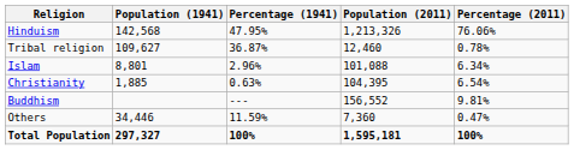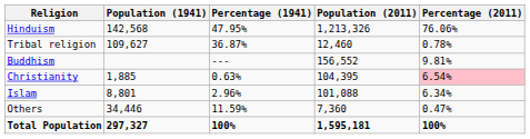 <table class="wikitable sortable">
 <tr>
 <th>Religion</th>
 <th>Population (1941)</th>
 <th>Percentage (1941)</th>
 <th>Population (2011)</th>
 <th>Percentage (2011)</th>
 </tr>
 <tr>
 <td><a href='#'>Hinduism</a> </td>
 <td>142,568</td>
 <td>47.95%</td>
 <td>1,213,326</td>
 <td>76.06%</td>
 </tr>
 <tr>
 <td>Tribal religion </td>
 <td>109,627</td>
 <td>36.87%</td>
 <td>12,460</td>
 <td>0.78%</td>
 </tr>
 <tr>
-<td><a href='#'>Islam</a> </td>
-<td>8,801</td>
-<td>2.96%</td>
-<td>101,088</td>
-<td>6.34%</td>
+<td><a href='#'>Buddhism</a> </td>
+<td></td>
+<td>---</td>
+<td>156,552</td>
+<td>9.81%</td>
 </tr>
 <tr>
 <td><a href='#'>Christianity</a> </td>
 <td>1,885</td>
 <td>0.63%</td>
 <td>104,395</td>
-<td>6.54%</td>
+<td style="background: pink;">6.54%</td>
 </tr>
 <tr>
-<td><a href='#'>Buddhism</a> </td>
-<td></td>
-<td>---</td>
-<td>156,552</td>
-<td>9.81%</td>
+<td><a href='#'>Islam</a> </td>
+<td>8,801</td>
+<td>2.96%</td>
+<td>101,088</td>
+<td>6.34%</td>
 </tr>
 <tr>
 <td>Others</td>
 <td>34,446</td>
 <td>11.59%</td>
 <td>7,360</td>
 <td>0.47%</td>
 </tr>
 <tr>
 <td><strong>Total Population</strong></td>
 <td><strong>297,327</strong></td>
 <td><strong>100%</strong></td>
 <td><strong>1,595,181</strong></td>
 <td><strong>100%</strong></td>
 </tr>
 </table>
